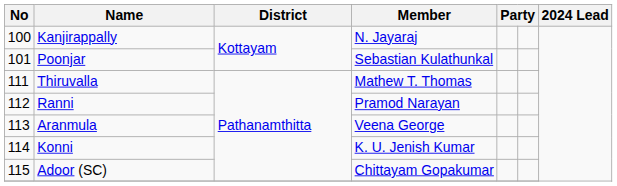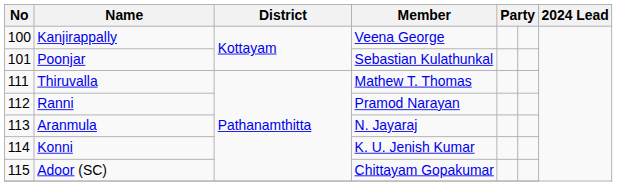 <table class="wikitable sortable">
 <tr>
 <th>No</th>
 <th width="200px">Name</th>
 <th width="150px">District</th>
 <th>Member</th>
 <th colspan=2>Party</th>
 <th colspan=2>2024 Lead</th>
 </tr>
 <tr>
 <td>100</td>
 <td><a href='#'>Kanjirappally</a></td>
 <td rowspan=2><a href='#'>Kottayam</a></td>
-<td><a href='#'>N. Jayaraj</a></td>
+<td><a href='#'>Veena George</a></td>
 <td></td>
 <td></td>
 </tr>
 <tr>
 <td>101</td>
 <td><a href='#'>Poonjar</a></td>
 <td><a href='#'>Sebastian Kulathunkal</a></td>
 <td></td>
 <td></td>
 </tr>
 <tr>
 <td>111</td>
 <td><a href='#'>Thiruvalla</a></td>
 <td rowspan=5><a href='#'>Pathanamthitta</a></td>
 <td><a href='#'>Mathew T. Thomas</a></td>
 <td></td>
 <td></td>
 </tr>
 <tr>
 <td>112</td>
 <td><a href='#'>Ranni</a></td>
 <td><a href='#'>Pramod Narayan</a></td>
 <td></td>
 <td></td>
 </tr>
 <tr>
 <td>113</td>
 <td><a href='#'>Aranmula</a></td>
-<td><a href='#'>Veena George</a></td>
+<td><a href='#'>N. Jayaraj</a></td>
 <td></td>
 <td></td>
 </tr>
 <tr>
 <td>114</td>
 <td><a href='#'>Konni</a></td>
 <td><a href='#'>K. U. Jenish Kumar</a></td>
 <td></td>
 <td></td>
 </tr>
 <tr>
 <td>115</td>
 <td><a href='#'>Adoor</a> (SC)</td>
 <td><a href='#'>Chittayam Gopakumar</a></td>
 <td></td>
 <td></td>
 </tr>
 <tr>
 </tr>
 </table>
